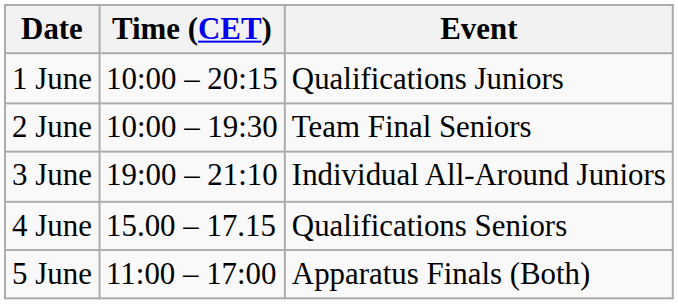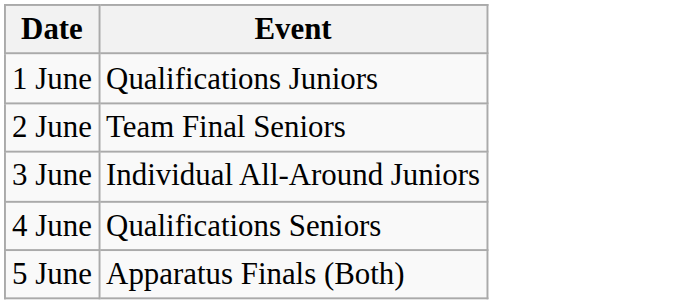 <table class="wikitable">
 <tr>
 <th>Date</th>
-<th>Time (<a href='#'>CET</a>)</th>
 <th>Event</th>
 </tr>
 <tr>
 <td>1 June</td>
-<td>10:00 – 20:15</td>
 <td>Qualifications Juniors</td>
 </tr>
 <tr>
 <td>2 June</td>
-<td>10:00 – 19:30</td>
 <td>Team Final Seniors</td>
 </tr>
 <tr>
 <td>3 June</td>
-<td>19:00 – 21:10</td>
 <td>Individual All-Around Juniors</td>
 </tr>
 <tr>
 <td>4 June</td>
-<td>15.00 – 17.15</td>
 <td>Qualifications Seniors</td>
 </tr>
 <tr>
 <td>5 June</td>
-<td>11:00 – 17:00</td>
 <td>Apparatus Finals (Both)</td>
 </tr>
 </table>
